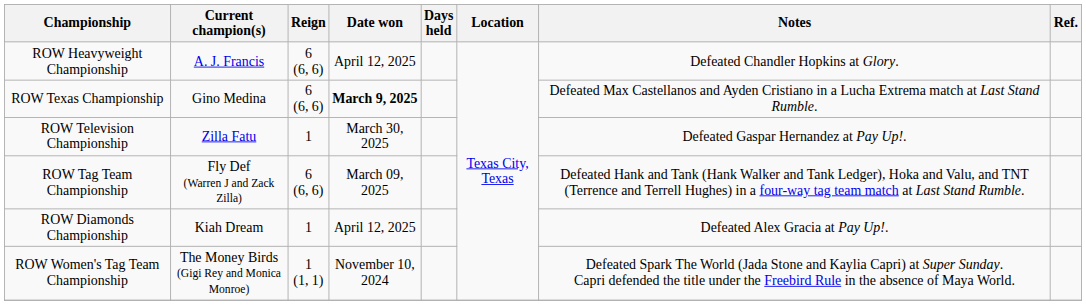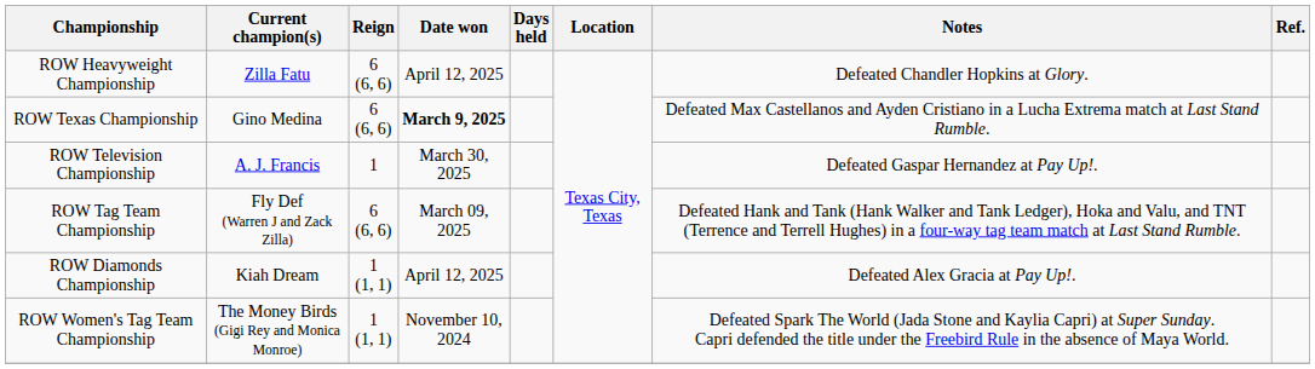 <table class="wikitable sortable" width=98% style="text-align:center;">
 <tr>
 <th>Championship</th>
 <th>Current champion(s)</th>
 <th>Reign</th>
 <th>Date won</th>
 <th>Days<br>held</th>
 <th>Location</th>
 <th>Notes</th>
 <th>Ref.</th>
 </tr>
 <tr>
 <td>ROW Heavyweight Championship</td>
-<td><a href='#'>A. J. Francis</a></td>
+<td><a href='#'>Zilla Fatu</a></td>
 <td>6<br>(6, 6)</td>
 <td>April 12, 2025</td>
 <td></td>
 <td rowspan=6><a href='#'>Texas City, Texas</a></td>
 <td>Defeated Chandler Hopkins at <em>Glory</em>.</td>
 <td></td>
 </tr>
 <tr>
 <td>ROW Texas Championship</td>
 <td>Gino Medina</td>
 <td>6<br>(6, 6)</td>
 <td><strong>March 9, 2025</strong></td>
 <td></td>
 <td>Defeated Max Castellanos and Ayden Cristiano in a Lucha Extrema match at <em>Last Stand Rumble</em>.</td>
 <td></td>
 </tr>
 <tr>
 <td>ROW Television Championship</td>
-<td><a href='#'>Zilla Fatu</a></td>
+<td><a href='#'>A. J. Francis</a></td>
 <td>1</td>
 <td>March 30, 2025</td>
 <td></td>
 <td>Defeated Gaspar Hernandez at <em>Pay Up!</em>.</td>
 <td></td>
 </tr>
 <tr>
 <td>ROW Tag Team Championship</td>
 <td>Fly Def<br><small>(Warren J and Zack Zilla)</small></td>
 <td>6<br>(6, 6)</td>
 <td>March 09, 2025</td>
 <td></td>
 <td>Defeated Hank and Tank (Hank Walker and Tank Ledger), Hoka and Valu, and TNT (Terrence and Terrell Hughes) in a <a href='#'>four-way tag team match</a> at <em>Last Stand Rumble</em>.</td>
 <td></td>
 </tr>
 <tr>
 <td>ROW Diamonds Championship</td>
 <td>Kiah Dream</td>
-<td>1</td>
+<td>1<br>(1, 1)</td>
 <td>April 12, 2025</td>
 <td></td>
 <td>Defeated Alex Gracia at <em>Pay Up!</em>.</td>
 <td></td>
 </tr>
 <tr>
 <td>ROW Women's Tag Team Championship</td>
 <td>The Money Birds<br><small>(Gigi Rey and Monica Monroe)</small></td>
 <td>1<br>(1, 1)</td>
 <td>November 10, 2024</td>
 <td></td>
 <td>Defeated Spark The World (Jada Stone and Kaylia Capri) at <em>Super Sunday</em>.<br>Capri defended the title under the <a href='#'>Freebird Rule</a> in the absence of Maya World.</td>
 <td></td>
 </tr>
 <tr>
 </tr>
 </table>
